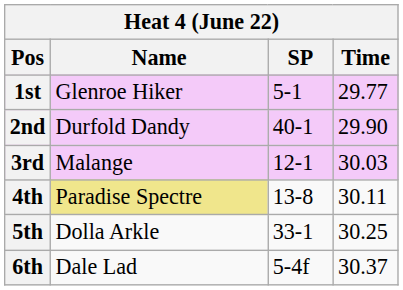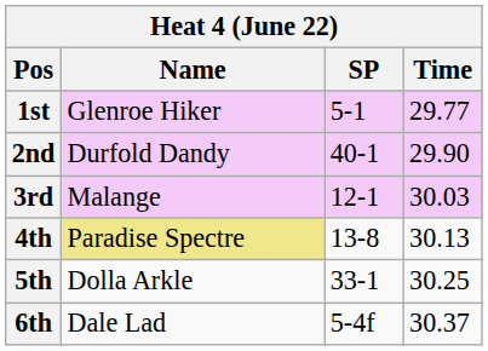 <table class="wikitable">
 <tr>
 <th colspan="6">Heat 4 (June 22)</th>
 </tr>
 <tr>
 <th width=20>Pos</th>
 <th width=150>Name</th>
 <th width=40>SP</th>
 <th width=40>Time</th>
 </tr>
 <tr style="background: #f4caf9;">
 <th>1st</th>
 <td>Glenroe Hiker</td>
 <td>5-1</td>
 <td>29.77</td>
 </tr>
 <tr style="background: #f4caf9;">
 <th>2nd</th>
 <td>Durfold Dandy</td>
 <td>40-1</td>
 <td>29.90</td>
 </tr>
 <tr style="background: #f4caf9;">
 <th>3rd</th>
 <td>Malange</td>
 <td>12-1</td>
 <td>30.03</td>
 </tr>
 <tr>
 <th>4th</th>
 <td style="background: khaki;">Paradise Spectre</td>
 <td>13-8</td>
-<td>30.11</td>
+<td>30.13</td>
 </tr>
 <tr>
 <th>5th</th>
 <td>Dolla Arkle</td>
 <td>33-1</td>
 <td>30.25</td>
 </tr>
 <tr>
 <th>6th</th>
 <td>Dale Lad</td>
 <td>5-4f</td>
 <td>30.37</td>
 </tr>
 </table>
